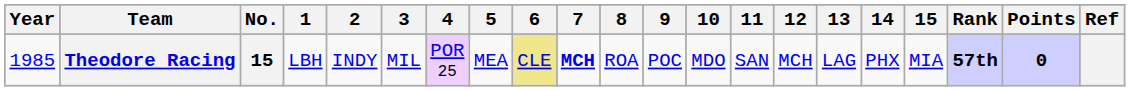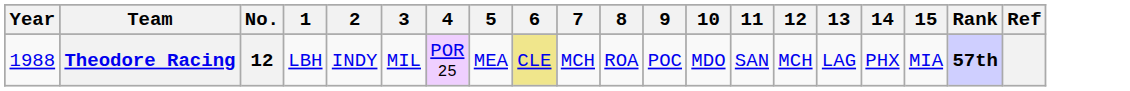 <table class="wikitable" style="text-align:center; font-size:85%">
 <tr>
 <th>Year</th>
 <th>Team</th>
 <th>No.</th>
 <th>1</th>
 <th>2</th>
 <th>3</th>
 <th>4</th>
 <th>5</th>
 <th>6</th>
 <th>7</th>
 <th>8</th>
 <th>9</th>
 <th>10</th>
 <th>11</th>
 <th>12</th>
 <th>13</th>
 <th>14</th>
 <th>15</th>
 <th>Rank</th>
-<th>Points</th>
 <th>Ref</th>
 </tr>
 <tr>
-<td><a href='#'>1985</a></td>
+<td><a href='#'>1988</a></td>
 <th nowrap><a href='#'>Theodore Racing</a></th>
-<th>15</th>
+<th>12</th>
 <td><a href='#'>LBH</a><br><small></small></td>
 <td><a href='#'>INDY</a><br><small></small></td>
 <td><a href='#'>MIL</a><br><small></small></td>
 <td style="background:#EFCFFF;"><a href='#'>POR</a><br><small>25</small></td>
 <td><a href='#'>MEA</a><br><small></small></td>
 <td style="background: khaki;"><a href='#'>CLE</a><br><small></small></td>
-<td><strong><a href='#'>MCH</a><br><small></small></strong></td>
+<td><a href='#'>MCH</a><br><small></small></td>
 <td><a href='#'>ROA</a><br><small></small></td>
 <td><a href='#'>POC</a><br><small></small></td>
 <td><a href='#'>MDO</a><br><small></small></td>
 <td><a href='#'>SAN</a><br><small></small></td>
 <td><a href='#'>MCH</a><br><small></small></td>
 <td><a href='#'>LAG</a><br><small></small></td>
 <td><a href='#'>PHX</a><br><small></small></td>
 <td><a href='#'>MIA</a><br><small></small></td>
 <td style="background:#CFCFFF;"><strong>57th</strong></td>
-<td style="background:#CFCFFF;"><strong>0</strong></td>
 <th></th>
 </tr>
 </table>
